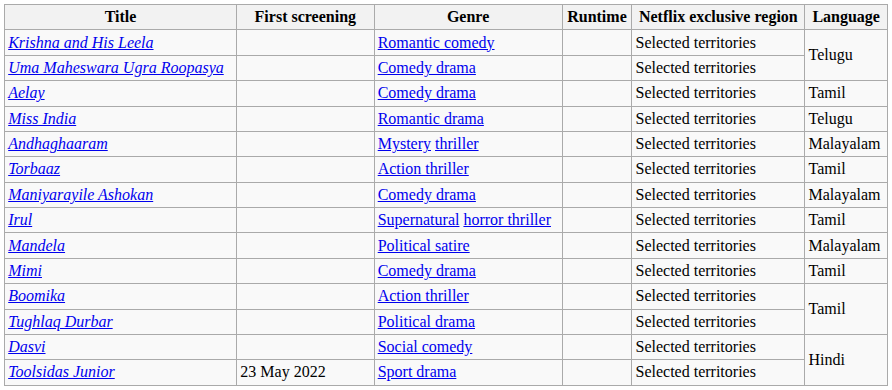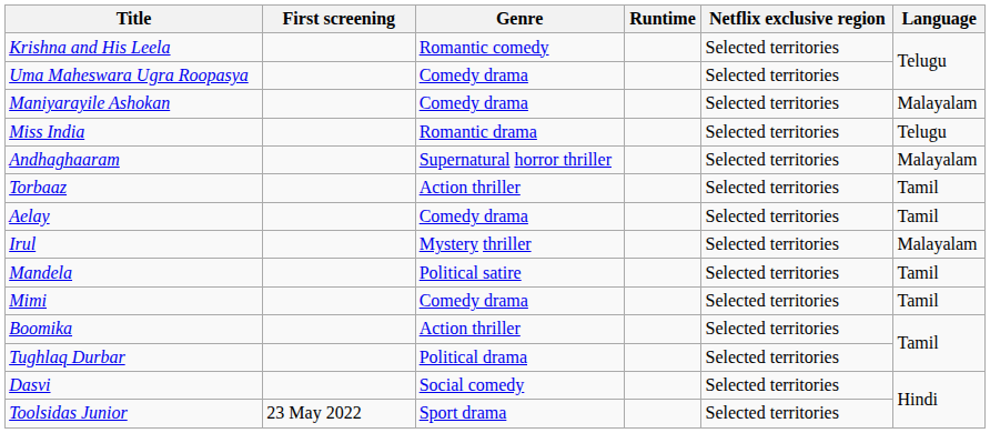 <table class="wikitable sortable" style="width:100%;" id="special_upcoming">
 <tr>
 <th>Title</th>
 <th scope="col" style="width:130px;">First screening</th>
 <th>Genre</th>
 <th>Runtime</th>
 <th>Netflix exclusive region</th>
 <th>Language</th>
 </tr>
 <tr>
 <td><em><a href='#'>Krishna and His Leela</a></em></td>
 <td></td>
 <td><a href='#'>Romantic comedy</a></td>
 <td></td>
 <td>Selected territories</td>
 <td rowspan="2">Telugu</td>
 </tr>
 <tr>
 <td><em><a href='#'>Uma Maheswara Ugra Roopasya</a></em></td>
 <td></td>
 <td><a href='#'>Comedy drama</a></td>
 <td></td>
 <td>Selected territories</td>
 </tr>
 <tr>
-<td><em><a href='#'>Aelay</a></em></td>
+<td><em><a href='#'>Maniyarayile Ashokan</a></em></td>
 <td></td>
 <td><a href='#'>Comedy drama</a></td>
 <td></td>
 <td>Selected territories</td>
-<td>Tamil</td>
+<td>Malayalam</td>
 </tr>
 <tr>
 <td><em><a href='#'>Miss India</a></em></td>
 <td></td>
 <td><a href='#'>Romantic drama</a></td>
 <td></td>
 <td>Selected territories</td>
 <td>Telugu</td>
 </tr>
 <tr>
 <td><em><a href='#'>Andhaghaaram</a></em></td>
 <td></td>
-<td><a href='#'>Mystery</a> <a href='#'>thriller</a></td>
+<td><a href='#'>Supernatural</a> <a href='#'>horror thriller</a></td>
 <td></td>
 <td>Selected territories</td>
 <td>Malayalam</td>
 </tr>
 <tr>
 <td><em><a href='#'>Torbaaz</a></em></td>
 <td></td>
 <td><a href='#'>Action thriller</a></td>
 <td></td>
 <td>Selected territories</td>
 <td>Tamil</td>
 </tr>
 <tr>
-<td><em><a href='#'>Maniyarayile Ashokan</a></em></td>
+<td><em><a href='#'>Aelay</a></em></td>
 <td></td>
 <td><a href='#'>Comedy drama</a></td>
 <td></td>
 <td>Selected territories</td>
-<td>Malayalam</td>
+<td>Tamil</td>
 </tr>
 <tr>
 <td><em><a href='#'>Irul</a></em></td>
 <td></td>
-<td><a href='#'>Supernatural</a> <a href='#'>horror thriller</a></td>
+<td><a href='#'>Mystery</a> <a href='#'>thriller</a></td>
 <td></td>
 <td>Selected territories</td>
-<td>Tamil</td>
+<td>Malayalam</td>
 </tr>
 <tr>
 <td><em><a href='#'>Mandela</a></em></td>
 <td></td>
 <td><a href='#'>Political satire</a></td>
 <td></td>
 <td>Selected territories</td>
-<td>Malayalam</td>
+<td>Tamil</td>
 </tr>
 <tr>
 <td><em><a href='#'>Mimi</a></em></td>
 <td></td>
 <td><a href='#'>Comedy drama</a></td>
 <td></td>
 <td>Selected territories</td>
 <td>Tamil</td>
 </tr>
 <tr>
 <td><em><a href='#'>Boomika</a></em></td>
 <td></td>
 <td><a href='#'>Action thriller</a></td>
 <td></td>
 <td>Selected territories</td>
 <td rowspan="2">Tamil</td>
 </tr>
 <tr>
 <td><em><a href='#'>Tughlaq Durbar</a></em></td>
 <td></td>
 <td><a href='#'>Political drama</a></td>
 <td></td>
 <td>Selected territories</td>
 </tr>
 <tr>
 <td><em><a href='#'>Dasvi</a></em></td>
 <td></td>
 <td><a href='#'>Social comedy</a></td>
 <td></td>
 <td>Selected territories</td>
 <td rowspan="2">Hindi</td>
 </tr>
 <tr>
 <td><em><a href='#'>Toolsidas Junior</a></em></td>
 <td>23 May 2022</td>
 <td><a href='#'>Sport drama</a></td>
 <td></td>
 <td>Selected territories</td>
 </tr>
 </table>
